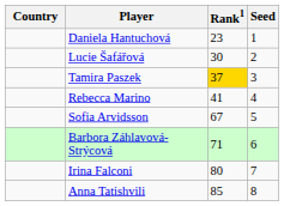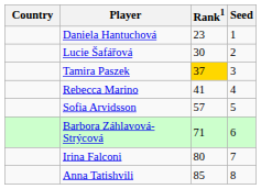 <table class="sortable wikitable">
 <tr>
 <th style="width:70px;">Country</th>
 <th style="width:175px;">Player</th>
 <th>Rank<sup>1</sup></th>
 <th>Seed</th>
 </tr>
 <tr>
 <td></td>
 <td><a href='#'>Daniela Hantuchová</a></td>
 <td>23</td>
 <td>1</td>
 </tr>
 <tr>
 <td></td>
 <td><a href='#'>Lucie Šafářová</a></td>
 <td>30</td>
 <td>2</td>
 </tr>
 <tr>
 <td></td>
 <td><a href='#'>Tamira Paszek</a></td>
 <td style="background: gold;">37</td>
 <td>3</td>
 </tr>
 <tr>
 <td></td>
 <td><a href='#'>Rebecca Marino</a></td>
 <td>41</td>
 <td>4</td>
 </tr>
 <tr>
 <td></td>
 <td><a href='#'>Sofia Arvidsson</a></td>
-<td>67</td>
+<td>57</td>
 <td>5</td>
 </tr>
 <tr style="background:#cfc;">
 <td></td>
 <td><a href='#'>Barbora Záhlavová-Strýcová</a></td>
 <td>71</td>
 <td>6</td>
 </tr>
 <tr>
 <td></td>
 <td><a href='#'>Irina Falconi</a></td>
 <td>80</td>
 <td>7</td>
 </tr>
 <tr>
 <td></td>
 <td><a href='#'>Anna Tatishvili</a></td>
 <td>85</td>
 <td>8</td>
 </tr>
 </table>
